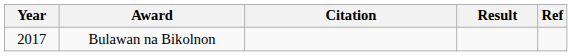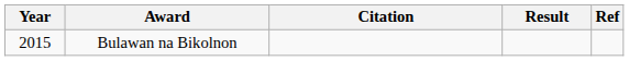 <table width="70%" class="wikitable sortable">
 <tr>
 <th width="10%">Year</th>
 <th width="35%">Award</th>
 <th width="40%">Citation</th>
 <th width="15%">Result</th>
 <th width="15%">Ref</th>
 </tr>
 <tr>
-<td align="center">2017</td>
+<td align="center">2015</td>
 <td align="center">Bulawan na Bikolnon</td>
 <td align="center"></td>
 <td></td>
 <td></td>
 </tr>
 </table>
